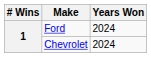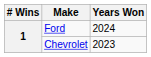 <table class="wikitable" style="font-size: 95%;">
 <tr>
 <th># Wins</th>
 <th>Make</th>
 <th>Years Won</th>
 </tr>
 <tr>
 <th rowspan="2">1</th>
 <td> <a href='#'>Ford</a></td>
 <td>2024</td>
 </tr>
 <tr>
 <td> <a href='#'>Chevrolet</a></td>
-<td>2024</td>
+<td>2023</td>
 </tr>
 </table>
